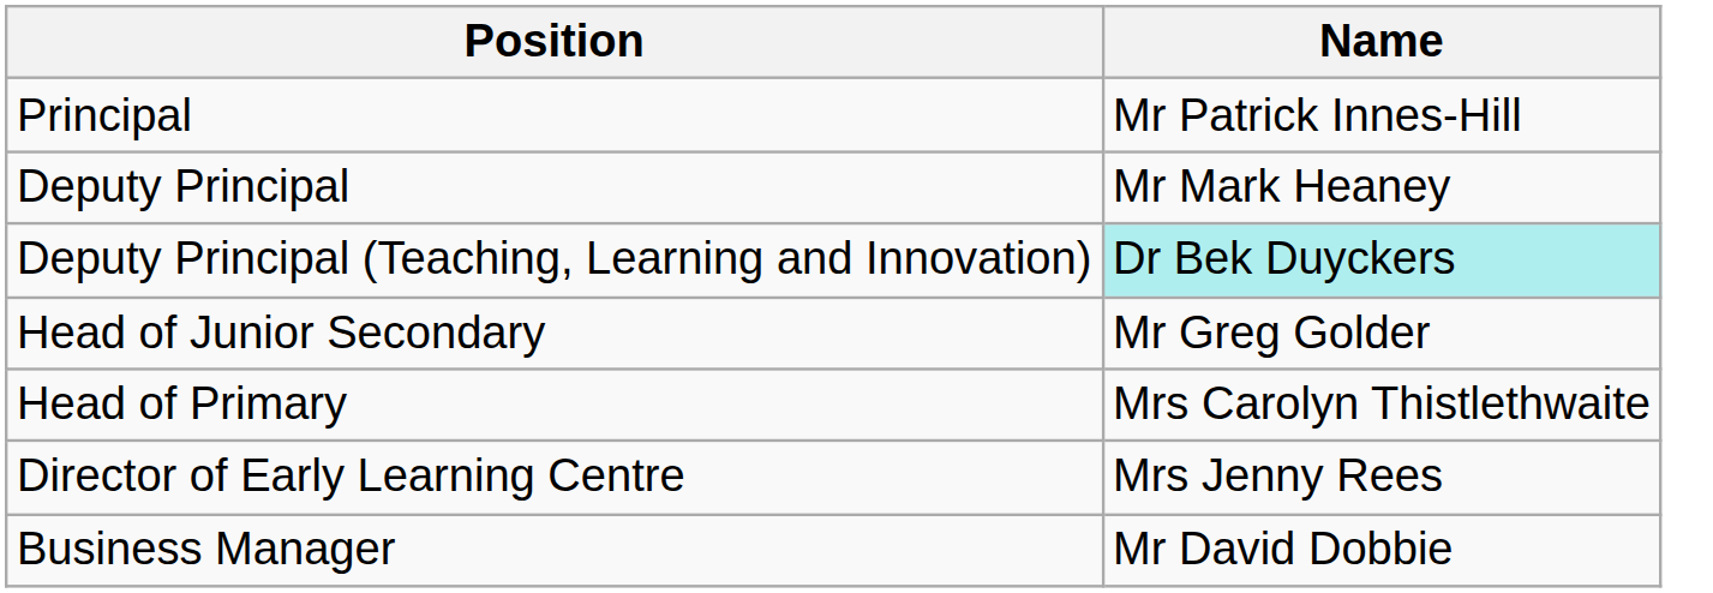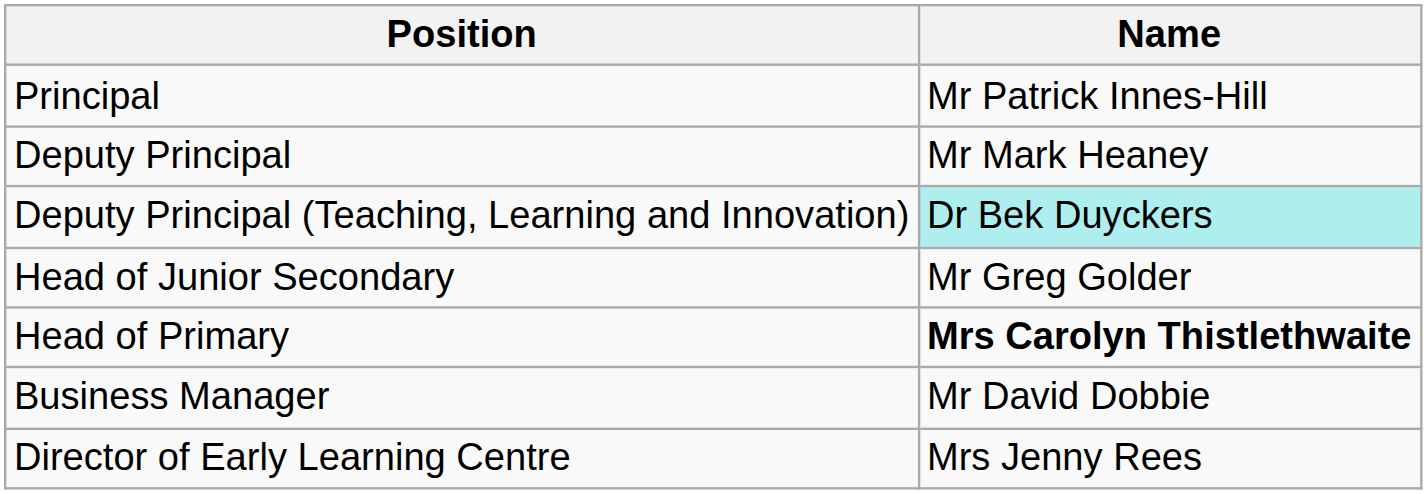 <table class="wikitable">
 <tr>
 <th>Position</th>
 <th>Name</th>
 </tr>
 <tr>
 <td>Principal</td>
 <td>Mr Patrick Innes-Hill</td>
 </tr>
 <tr>
 <td>Deputy Principal</td>
 <td>Mr Mark Heaney</td>
 </tr>
 <tr>
 <td>Deputy Principal (Teaching, Learning and Innovation)</td>
 <td style="background: paleturquoise;">Dr Bek Duyckers</td>
 </tr>
 <tr>
 <td>Head of Junior Secondary</td>
 <td>Mr Greg Golder</td>
 </tr>
 <tr>
 <td>Head of Primary</td>
-<td>Mrs Carolyn Thistlethwaite</td>
+<td><strong>Mrs Carolyn Thistlethwaite</strong></td>
+</tr>
+<tr>
+<td>Business Manager</td>
+<td>Mr David Dobbie</td>
 </tr>
 <tr>
 <td>Director of Early Learning Centre</td>
 <td>Mrs Jenny Rees</td>
 </tr>
-<tr>
-<td>Business Manager</td>
-<td>Mr David Dobbie</td>
-</tr>
 </table>
